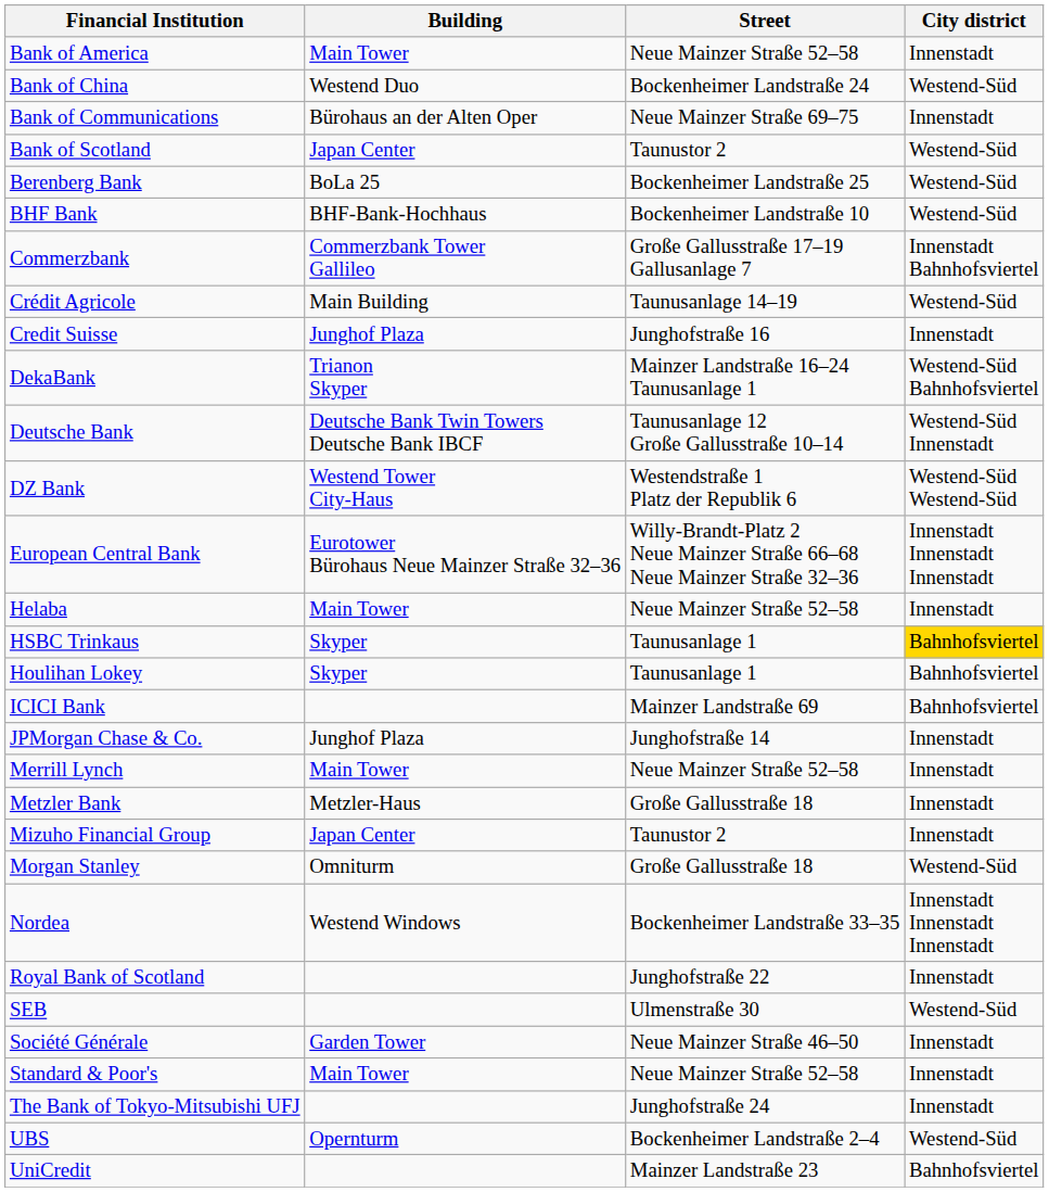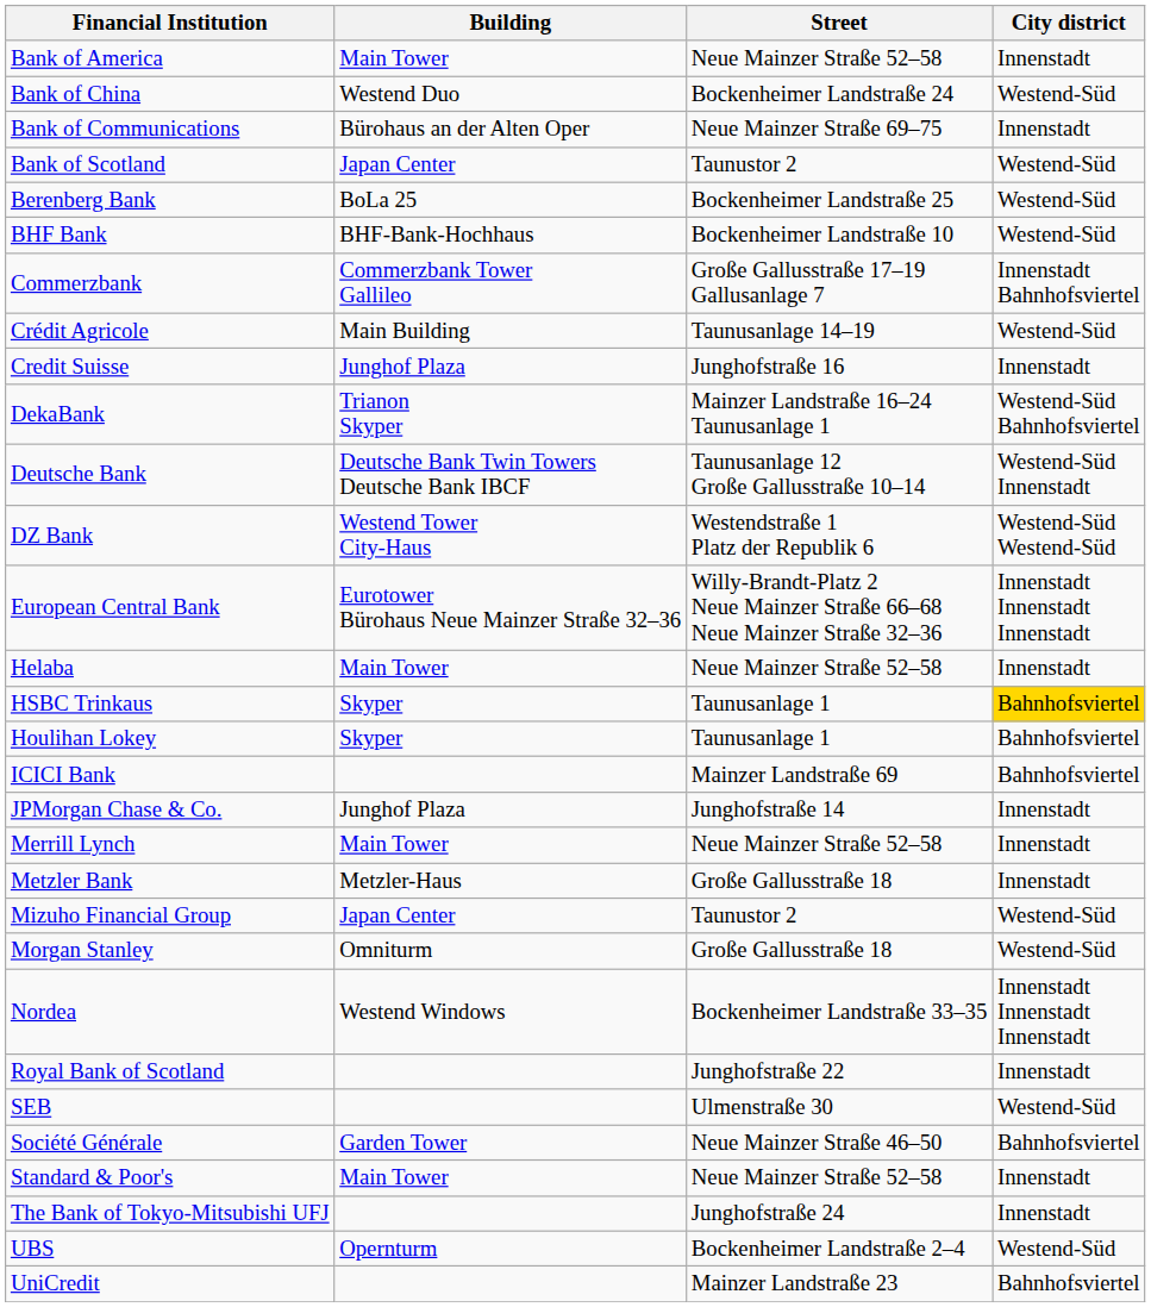 <table class="wikitable zebra">
 <tr>
 <th>Financial Institution</th>
 <th>Building</th>
 <th>Street</th>
 <th>City district</th>
 </tr>
 <tr>
 <td><a href='#'>Bank of America</a></td>
 <td><a href='#'>Main Tower</a></td>
 <td>Neue Mainzer Straße 52–58</td>
 <td>Innenstadt</td>
 </tr>
 <tr>
 <td><a href='#'>Bank of China</a></td>
 <td>Westend Duo</td>
 <td>Bockenheimer Landstraße 24</td>
 <td>Westend-Süd</td>
 </tr>
 <tr>
 <td><a href='#'>Bank of Communications</a></td>
 <td>Bürohaus an der Alten Oper</td>
 <td>Neue Mainzer Straße 69–75</td>
 <td>Innenstadt</td>
 </tr>
 <tr>
 <td><a href='#'>Bank of Scotland</a></td>
 <td><a href='#'>Japan Center</a></td>
 <td>Taunustor 2</td>
 <td>Westend-Süd</td>
 </tr>
 <tr>
 <td><a href='#'>Berenberg Bank</a></td>
 <td>BoLa 25</td>
 <td>Bockenheimer Landstraße 25</td>
 <td>Westend-Süd</td>
 </tr>
 <tr>
 <td><a href='#'>BHF Bank</a></td>
 <td>BHF-Bank-Hochhaus</td>
 <td>Bockenheimer Landstraße 10</td>
 <td>Westend-Süd</td>
 </tr>
 <tr>
 <td><a href='#'>Commerzbank</a></td>
 <td><a href='#'>Commerzbank Tower</a><br><a href='#'>Gallileo</a></td>
 <td>Große Gallusstraße 17–19<br>Gallusanlage 7</td>
 <td>Innenstadt<br>Bahnhofsviertel</td>
 </tr>
 <tr>
 <td><a href='#'>Crédit Agricole</a></td>
 <td>Main Building</td>
 <td>Taunusanlage 14–19</td>
 <td>Westend-Süd</td>
 </tr>
 <tr>
 <td><a href='#'>Credit Suisse</a></td>
 <td><a href='#'>Junghof Plaza</a></td>
 <td>Junghofstraße 16</td>
 <td>Innenstadt</td>
 </tr>
 <tr>
 <td><a href='#'>DekaBank</a></td>
 <td><a href='#'>Trianon</a><br><a href='#'>Skyper</a></td>
 <td>Mainzer Landstraße 16–24<br>Taunusanlage 1</td>
 <td>Westend-Süd<br>Bahnhofsviertel</td>
 </tr>
 <tr>
 <td><a href='#'>Deutsche Bank</a></td>
 <td><a href='#'>Deutsche Bank Twin Towers</a><br>Deutsche Bank IBCF</td>
 <td>Taunusanlage 12<br>Große Gallusstraße 10–14</td>
 <td>Westend-Süd<br>Innenstadt</td>
 </tr>
 <tr>
 <td><a href='#'>DZ Bank</a></td>
 <td><a href='#'>Westend Tower</a><br><a href='#'>City-Haus</a></td>
 <td>Westendstraße 1<br>Platz der Republik 6</td>
 <td>Westend-Süd<br>Westend-Süd</td>
 </tr>
 <tr>
 <td><a href='#'>European Central Bank</a></td>
 <td><a href='#'>Eurotower</a><br>Bürohaus Neue Mainzer Straße 32–36</td>
 <td>Willy-Brandt-Platz 2<br>Neue Mainzer Straße 66–68<br>Neue Mainzer Straße 32–36</td>
 <td>Innenstadt<br>Innenstadt<br>Innenstadt</td>
 </tr>
 <tr>
 <td><a href='#'>Helaba</a></td>
 <td><a href='#'>Main Tower</a></td>
 <td>Neue Mainzer Straße 52–58</td>
 <td>Innenstadt</td>
 </tr>
 <tr>
 <td><a href='#'>HSBC Trinkaus</a></td>
 <td><a href='#'>Skyper</a></td>
 <td>Taunusanlage 1</td>
 <td style="background: gold;">Bahnhofsviertel</td>
 </tr>
 <tr>
 <td><a href='#'>Houlihan Lokey</a></td>
 <td><a href='#'>Skyper</a></td>
 <td>Taunusanlage 1</td>
 <td>Bahnhofsviertel</td>
 </tr>
 <tr>
 <td><a href='#'>ICICI Bank</a></td>
 <td></td>
 <td>Mainzer Landstraße 69</td>
 <td>Bahnhofsviertel</td>
 </tr>
 <tr>
 <td><a href='#'>JPMorgan Chase & Co.</a></td>
 <td>Junghof Plaza</td>
 <td>Junghofstraße 14</td>
 <td>Innenstadt</td>
 </tr>
 <tr>
 <td><a href='#'>Merrill Lynch</a></td>
 <td><a href='#'>Main Tower</a></td>
 <td>Neue Mainzer Straße 52–58</td>
 <td>Innenstadt</td>
 </tr>
 <tr>
 <td><a href='#'>Metzler Bank</a></td>
 <td>Metzler-Haus</td>
 <td>Große Gallusstraße 18</td>
 <td>Innenstadt</td>
 </tr>
 <tr>
 <td><a href='#'>Mizuho Financial Group</a></td>
 <td><a href='#'>Japan Center</a></td>
 <td>Taunustor 2</td>
-<td>Innenstadt</td>
+<td>Westend-Süd</td>
 </tr>
 <tr>
 <td><a href='#'>Morgan Stanley</a></td>
 <td>Omniturm</td>
 <td>Große Gallusstraße 18</td>
 <td>Westend-Süd</td>
 </tr>
 <tr>
 <td><a href='#'>Nordea</a></td>
 <td>Westend Windows</td>
 <td>Bockenheimer Landstraße 33–35</td>
 <td>Innenstadt<br>Innenstadt<br>Innenstadt</td>
 </tr>
 <tr>
 <td><a href='#'>Royal Bank of Scotland</a></td>
 <td></td>
 <td>Junghofstraße 22</td>
 <td>Innenstadt</td>
 </tr>
 <tr>
 <td><a href='#'>SEB</a></td>
 <td></td>
 <td>Ulmenstraße 30</td>
 <td>Westend-Süd</td>
 </tr>
 <tr>
 <td><a href='#'>Société Générale</a></td>
 <td><a href='#'>Garden Tower</a></td>
 <td>Neue Mainzer Straße 46–50</td>
-<td>Innenstadt</td>
+<td>Bahnhofsviertel</td>
 </tr>
 <tr>
 <td><a href='#'>Standard & Poor's</a></td>
 <td><a href='#'>Main Tower</a></td>
 <td>Neue Mainzer Straße 52–58</td>
 <td>Innenstadt</td>
 </tr>
 <tr>
 <td><a href='#'>The Bank of Tokyo-Mitsubishi UFJ</a></td>
 <td></td>
 <td>Junghofstraße 24</td>
 <td>Innenstadt</td>
 </tr>
 <tr>
 <td><a href='#'>UBS</a></td>
 <td><a href='#'>Opernturm</a></td>
 <td>Bockenheimer Landstraße 2–4</td>
 <td>Westend-Süd</td>
 </tr>
 <tr>
 <td><a href='#'>UniCredit</a></td>
 <td></td>
 <td>Mainzer Landstraße 23</td>
 <td>Bahnhofsviertel</td>
 </tr>
 </table>
